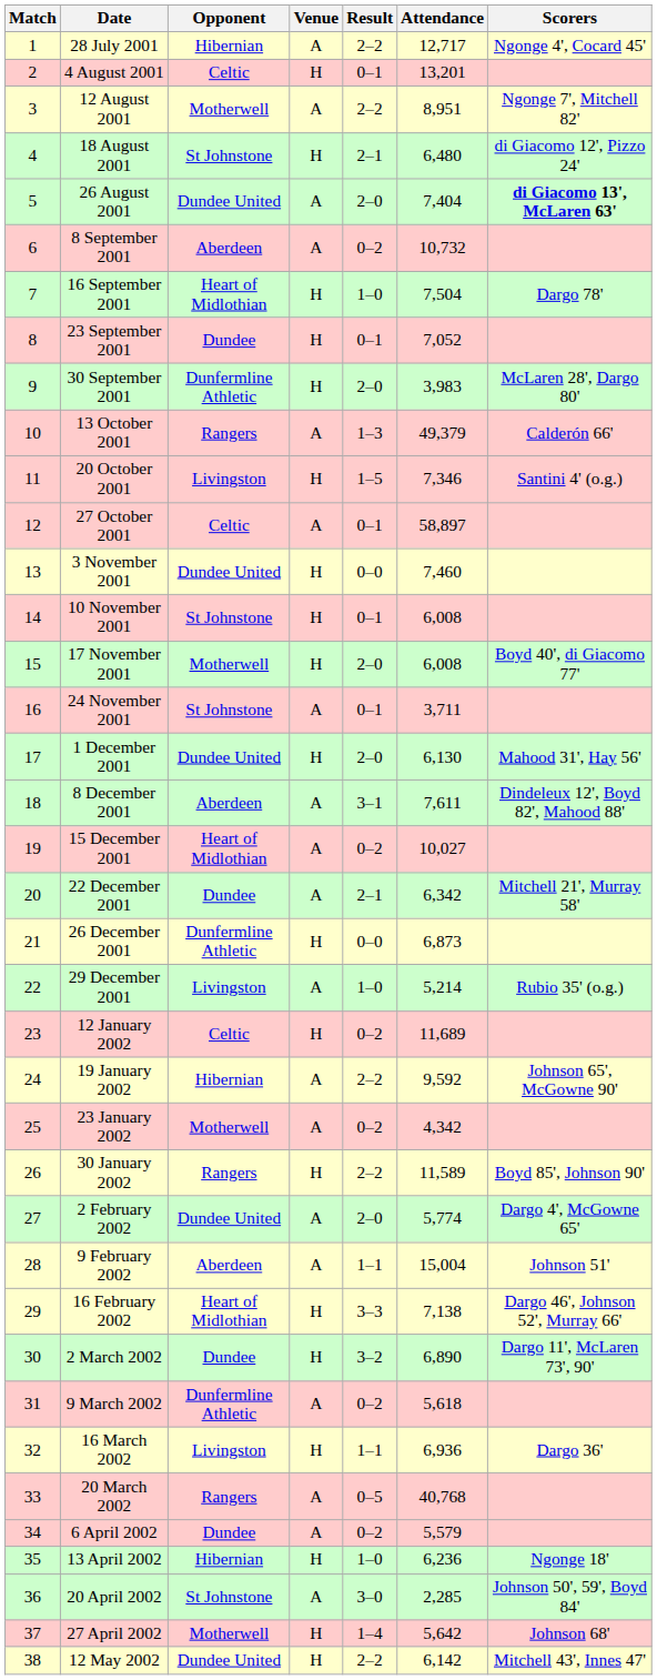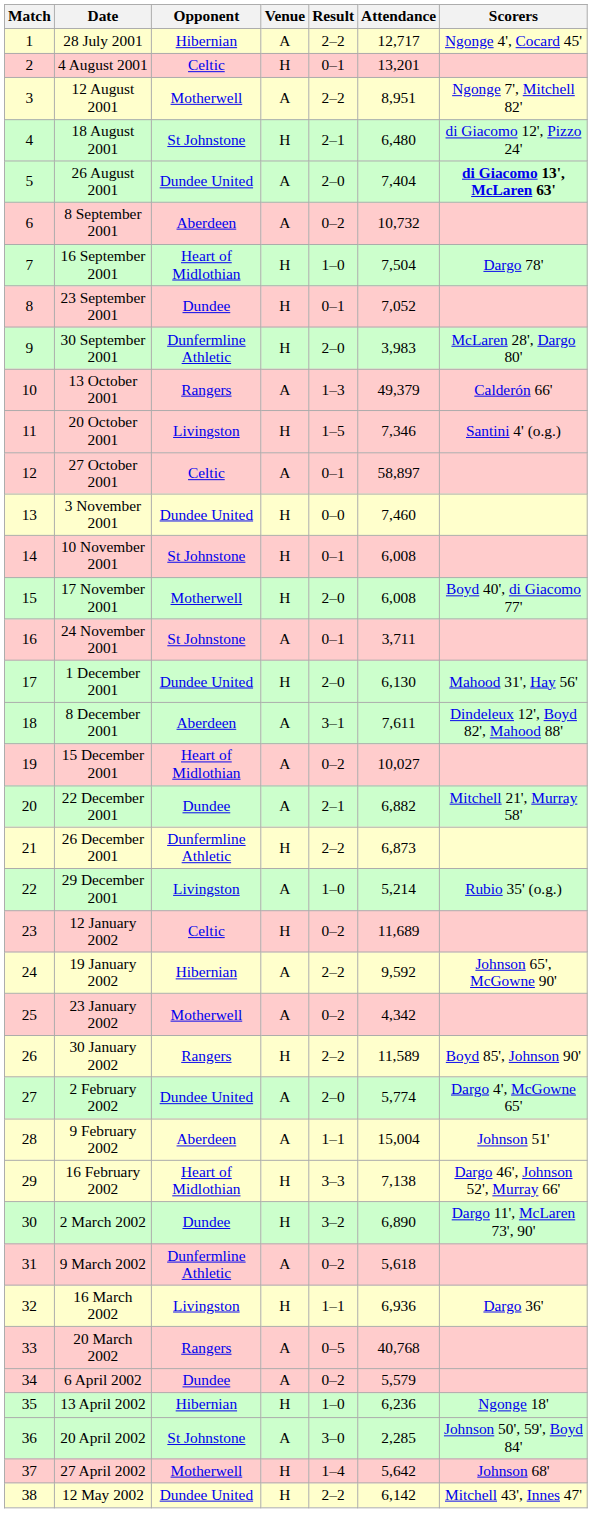 <table class="wikitable" style="font-size:100%; text-align:center">
 <tr>
 <th>Match</th>
 <th>Date</th>
 <th>Opponent</th>
 <th>Venue</th>
 <th>Result</th>
 <th>Attendance</th>
 <th>Scorers</th>
 </tr>
 <tr style="background: #FFFFCC;">
 <td>1</td>
 <td>28 July 2001</td>
 <td><a href='#'>Hibernian</a></td>
 <td>A</td>
 <td>2–2</td>
 <td>12,717</td>
 <td><a href='#'>Ngonge</a> 4', <a href='#'>Cocard</a> 45'</td>
 </tr>
 <tr style="background: #FFCCCC;">
 <td>2</td>
 <td>4 August 2001</td>
 <td><a href='#'>Celtic</a></td>
 <td>H</td>
 <td>0–1</td>
 <td>13,201</td>
 <td></td>
 </tr>
 <tr style="background: #FFFFCC;">
 <td>3</td>
 <td>12 August 2001</td>
 <td><a href='#'>Motherwell</a></td>
 <td>A</td>
 <td>2–2</td>
 <td>8,951</td>
 <td><a href='#'>Ngonge</a> 7', <a href='#'>Mitchell</a> 82'</td>
 </tr>
 <tr style="background: #CCFFCC;">
 <td>4</td>
 <td>18 August 2001</td>
 <td><a href='#'>St Johnstone</a></td>
 <td>H</td>
 <td>2–1</td>
 <td>6,480</td>
 <td><a href='#'>di Giacomo</a> 12', <a href='#'>Pizzo</a> 24'</td>
 </tr>
 <tr style="background: #CCFFCC;">
 <td>5</td>
 <td>26 August 2001</td>
 <td><a href='#'>Dundee United</a></td>
 <td>A</td>
 <td>2–0</td>
 <td>7,404</td>
 <td><strong><a href='#'>di Giacomo</a> 13', <a href='#'>McLaren</a> 63'</strong></td>
 </tr>
 <tr style="background: #FFCCCC;">
 <td>6</td>
 <td>8 September 2001</td>
 <td><a href='#'>Aberdeen</a></td>
 <td>A</td>
 <td>0–2</td>
 <td>10,732</td>
 <td></td>
 </tr>
 <tr style="background: #CCFFCC;">
 <td>7</td>
 <td>16 September 2001</td>
 <td><a href='#'>Heart of Midlothian</a></td>
 <td>H</td>
 <td>1–0</td>
 <td>7,504</td>
 <td><a href='#'>Dargo</a> 78'</td>
 </tr>
 <tr style="background: #FFCCCC;">
 <td>8</td>
 <td>23 September 2001</td>
 <td><a href='#'>Dundee</a></td>
 <td>H</td>
 <td>0–1</td>
 <td>7,052</td>
 <td></td>
 </tr>
 <tr style="background: #CCFFCC;">
 <td>9</td>
 <td>30 September 2001</td>
 <td><a href='#'>Dunfermline Athletic</a></td>
 <td>H</td>
 <td>2–0</td>
 <td>3,983</td>
 <td><a href='#'>McLaren</a> 28', <a href='#'>Dargo</a> 80'</td>
 </tr>
 <tr style="background: #FFCCCC;">
 <td>10</td>
 <td>13 October 2001</td>
 <td><a href='#'>Rangers</a></td>
 <td>A</td>
 <td>1–3</td>
 <td>49,379</td>
 <td><a href='#'>Calderón</a> 66'</td>
 </tr>
 <tr style="background: #FFCCCC;">
 <td>11</td>
 <td>20 October 2001</td>
 <td><a href='#'>Livingston</a></td>
 <td>H</td>
 <td>1–5</td>
 <td>7,346</td>
 <td><a href='#'>Santini</a> 4' (o.g.)</td>
 </tr>
 <tr style="background: #FFCCCC;">
 <td>12</td>
 <td>27 October 2001</td>
 <td><a href='#'>Celtic</a></td>
 <td>A</td>
 <td>0–1</td>
 <td>58,897</td>
 <td></td>
 </tr>
 <tr style="background: #FFFFCC;">
 <td>13</td>
 <td>3 November 2001</td>
 <td><a href='#'>Dundee United</a></td>
 <td>H</td>
 <td>0–0</td>
 <td>7,460</td>
 <td></td>
 </tr>
 <tr style="background: #FFCCCC;">
 <td>14</td>
 <td>10 November 2001</td>
 <td><a href='#'>St Johnstone</a></td>
 <td>H</td>
 <td>0–1</td>
 <td>6,008</td>
 <td></td>
 </tr>
 <tr style="background: #CCFFCC;">
 <td>15</td>
 <td>17 November 2001</td>
 <td><a href='#'>Motherwell</a></td>
 <td>H</td>
 <td>2–0</td>
 <td>6,008</td>
 <td><a href='#'>Boyd</a> 40', <a href='#'>di Giacomo</a> 77'</td>
 </tr>
 <tr style="background: #FFCCCC;">
 <td>16</td>
 <td>24 November 2001</td>
 <td><a href='#'>St Johnstone</a></td>
 <td>A</td>
 <td>0–1</td>
 <td>3,711</td>
 <td></td>
 </tr>
 <tr style="background: #CCFFCC;">
 <td>17</td>
 <td>1 December 2001</td>
 <td><a href='#'>Dundee United</a></td>
 <td>H</td>
 <td>2–0</td>
 <td>6,130</td>
 <td><a href='#'>Mahood</a> 31', <a href='#'>Hay</a> 56'</td>
 </tr>
 <tr style="background: #CCFFCC;">
 <td>18</td>
 <td>8 December 2001</td>
 <td><a href='#'>Aberdeen</a></td>
 <td>A</td>
 <td>3–1</td>
 <td>7,611</td>
 <td><a href='#'>Dindeleux</a> 12', <a href='#'>Boyd</a> 82', <a href='#'>Mahood</a> 88'</td>
 </tr>
 <tr style="background: #FFCCCC;">
 <td>19</td>
 <td>15 December 2001</td>
 <td><a href='#'>Heart of Midlothian</a></td>
 <td>A</td>
 <td>0–2</td>
 <td>10,027</td>
 <td></td>
 </tr>
 <tr style="background: #CCFFCC;">
 <td>20</td>
 <td>22 December 2001</td>
 <td><a href='#'>Dundee</a></td>
 <td>A</td>
 <td>2–1</td>
-<td>6,342</td>
+<td>6,882</td>
 <td><a href='#'>Mitchell</a> 21', <a href='#'>Murray</a> 58'</td>
 </tr>
 <tr style="background: #FFFFCC;">
 <td>21</td>
 <td>26 December 2001</td>
 <td><a href='#'>Dunfermline Athletic</a></td>
 <td>H</td>
-<td>0–0</td>
+<td>2–2</td>
 <td>6,873</td>
 <td></td>
 </tr>
 <tr style="background: #CCFFCC;">
 <td>22</td>
 <td>29 December 2001</td>
 <td><a href='#'>Livingston</a></td>
 <td>A</td>
 <td>1–0</td>
 <td>5,214</td>
 <td><a href='#'>Rubio</a> 35' (o.g.)</td>
 </tr>
 <tr style="background: #FFCCCC;">
 <td>23</td>
 <td>12 January 2002</td>
 <td><a href='#'>Celtic</a></td>
 <td>H</td>
 <td>0–2</td>
 <td>11,689</td>
 <td></td>
 </tr>
 <tr style="background: #FFFFCC;">
 <td>24</td>
 <td>19 January 2002</td>
 <td><a href='#'>Hibernian</a></td>
 <td>A</td>
 <td>2–2</td>
 <td>9,592</td>
 <td><a href='#'>Johnson</a> 65', <a href='#'>McGowne</a> 90'</td>
 </tr>
 <tr style="background: #FFCCCC;">
 <td>25</td>
 <td>23 January 2002</td>
 <td><a href='#'>Motherwell</a></td>
 <td>A</td>
 <td>0–2</td>
 <td>4,342</td>
 <td></td>
 </tr>
 <tr style="background: #FFFFCC;">
 <td>26</td>
 <td>30 January 2002</td>
 <td><a href='#'>Rangers</a></td>
 <td>H</td>
 <td>2–2</td>
 <td>11,589</td>
 <td><a href='#'>Boyd</a> 85', <a href='#'>Johnson</a> 90'</td>
 </tr>
 <tr style="background: #CCFFCC;">
 <td>27</td>
 <td>2 February 2002</td>
 <td><a href='#'>Dundee United</a></td>
 <td>A</td>
 <td>2–0</td>
 <td>5,774</td>
 <td><a href='#'>Dargo</a> 4', <a href='#'>McGowne</a> 65'</td>
 </tr>
 <tr style="background: #FFFFCC;">
 <td>28</td>
 <td>9 February 2002</td>
 <td><a href='#'>Aberdeen</a></td>
 <td>A</td>
 <td>1–1</td>
 <td>15,004</td>
 <td><a href='#'>Johnson</a> 51'</td>
 </tr>
 <tr style="background: #FFFFCC;">
 <td>29</td>
 <td>16 February 2002</td>
 <td><a href='#'>Heart of Midlothian</a></td>
 <td>H</td>
 <td>3–3</td>
 <td>7,138</td>
 <td><a href='#'>Dargo</a> 46', <a href='#'>Johnson</a> 52', <a href='#'>Murray</a> 66'</td>
 </tr>
 <tr style="background: #CCFFCC;">
 <td>30</td>
 <td>2 March 2002</td>
 <td><a href='#'>Dundee</a></td>
 <td>H</td>
 <td>3–2</td>
 <td>6,890</td>
 <td><a href='#'>Dargo</a> 11', <a href='#'>McLaren</a> 73', 90'</td>
 </tr>
 <tr style="background: #FFCCCC;">
 <td>31</td>
 <td>9 March 2002</td>
 <td><a href='#'>Dunfermline Athletic</a></td>
 <td>A</td>
 <td>0–2</td>
 <td>5,618</td>
 <td></td>
 </tr>
 <tr style="background: #FFFFCC;">
 <td>32</td>
 <td>16 March 2002</td>
 <td><a href='#'>Livingston</a></td>
 <td>H</td>
 <td>1–1</td>
 <td>6,936</td>
 <td><a href='#'>Dargo</a> 36'</td>
 </tr>
 <tr style="background: #FFCCCC;">
 <td>33</td>
 <td>20 March 2002</td>
 <td><a href='#'>Rangers</a></td>
 <td>A</td>
 <td>0–5</td>
 <td>40,768</td>
 <td></td>
 </tr>
 <tr style="background: #FFCCCC;">
 <td>34</td>
 <td>6 April 2002</td>
 <td><a href='#'>Dundee</a></td>
 <td>A</td>
 <td>0–2</td>
 <td>5,579</td>
 <td></td>
 </tr>
 <tr style="background: #CCFFCC;">
 <td>35</td>
 <td>13 April 2002</td>
 <td><a href='#'>Hibernian</a></td>
 <td>H</td>
 <td>1–0</td>
 <td>6,236</td>
 <td><a href='#'>Ngonge</a> 18'</td>
 </tr>
 <tr style="background: #CCFFCC;">
 <td>36</td>
 <td>20 April 2002</td>
 <td><a href='#'>St Johnstone</a></td>
 <td>A</td>
 <td>3–0</td>
 <td>2,285</td>
 <td><a href='#'>Johnson</a> 50', 59', <a href='#'>Boyd</a> 84'</td>
 </tr>
 <tr style="background: #FFCCCC;">
 <td>37</td>
 <td>27 April 2002</td>
 <td><a href='#'>Motherwell</a></td>
 <td>H</td>
 <td>1–4</td>
 <td>5,642</td>
 <td><a href='#'>Johnson</a> 68'</td>
 </tr>
 <tr style="background: #FFFFCC;">
 <td>38</td>
 <td>12 May 2002</td>
 <td><a href='#'>Dundee United</a></td>
 <td>H</td>
 <td>2–2</td>
 <td>6,142</td>
 <td><a href='#'>Mitchell</a> 43', <a href='#'>Innes</a> 47'</td>
 </tr>
 </table>
